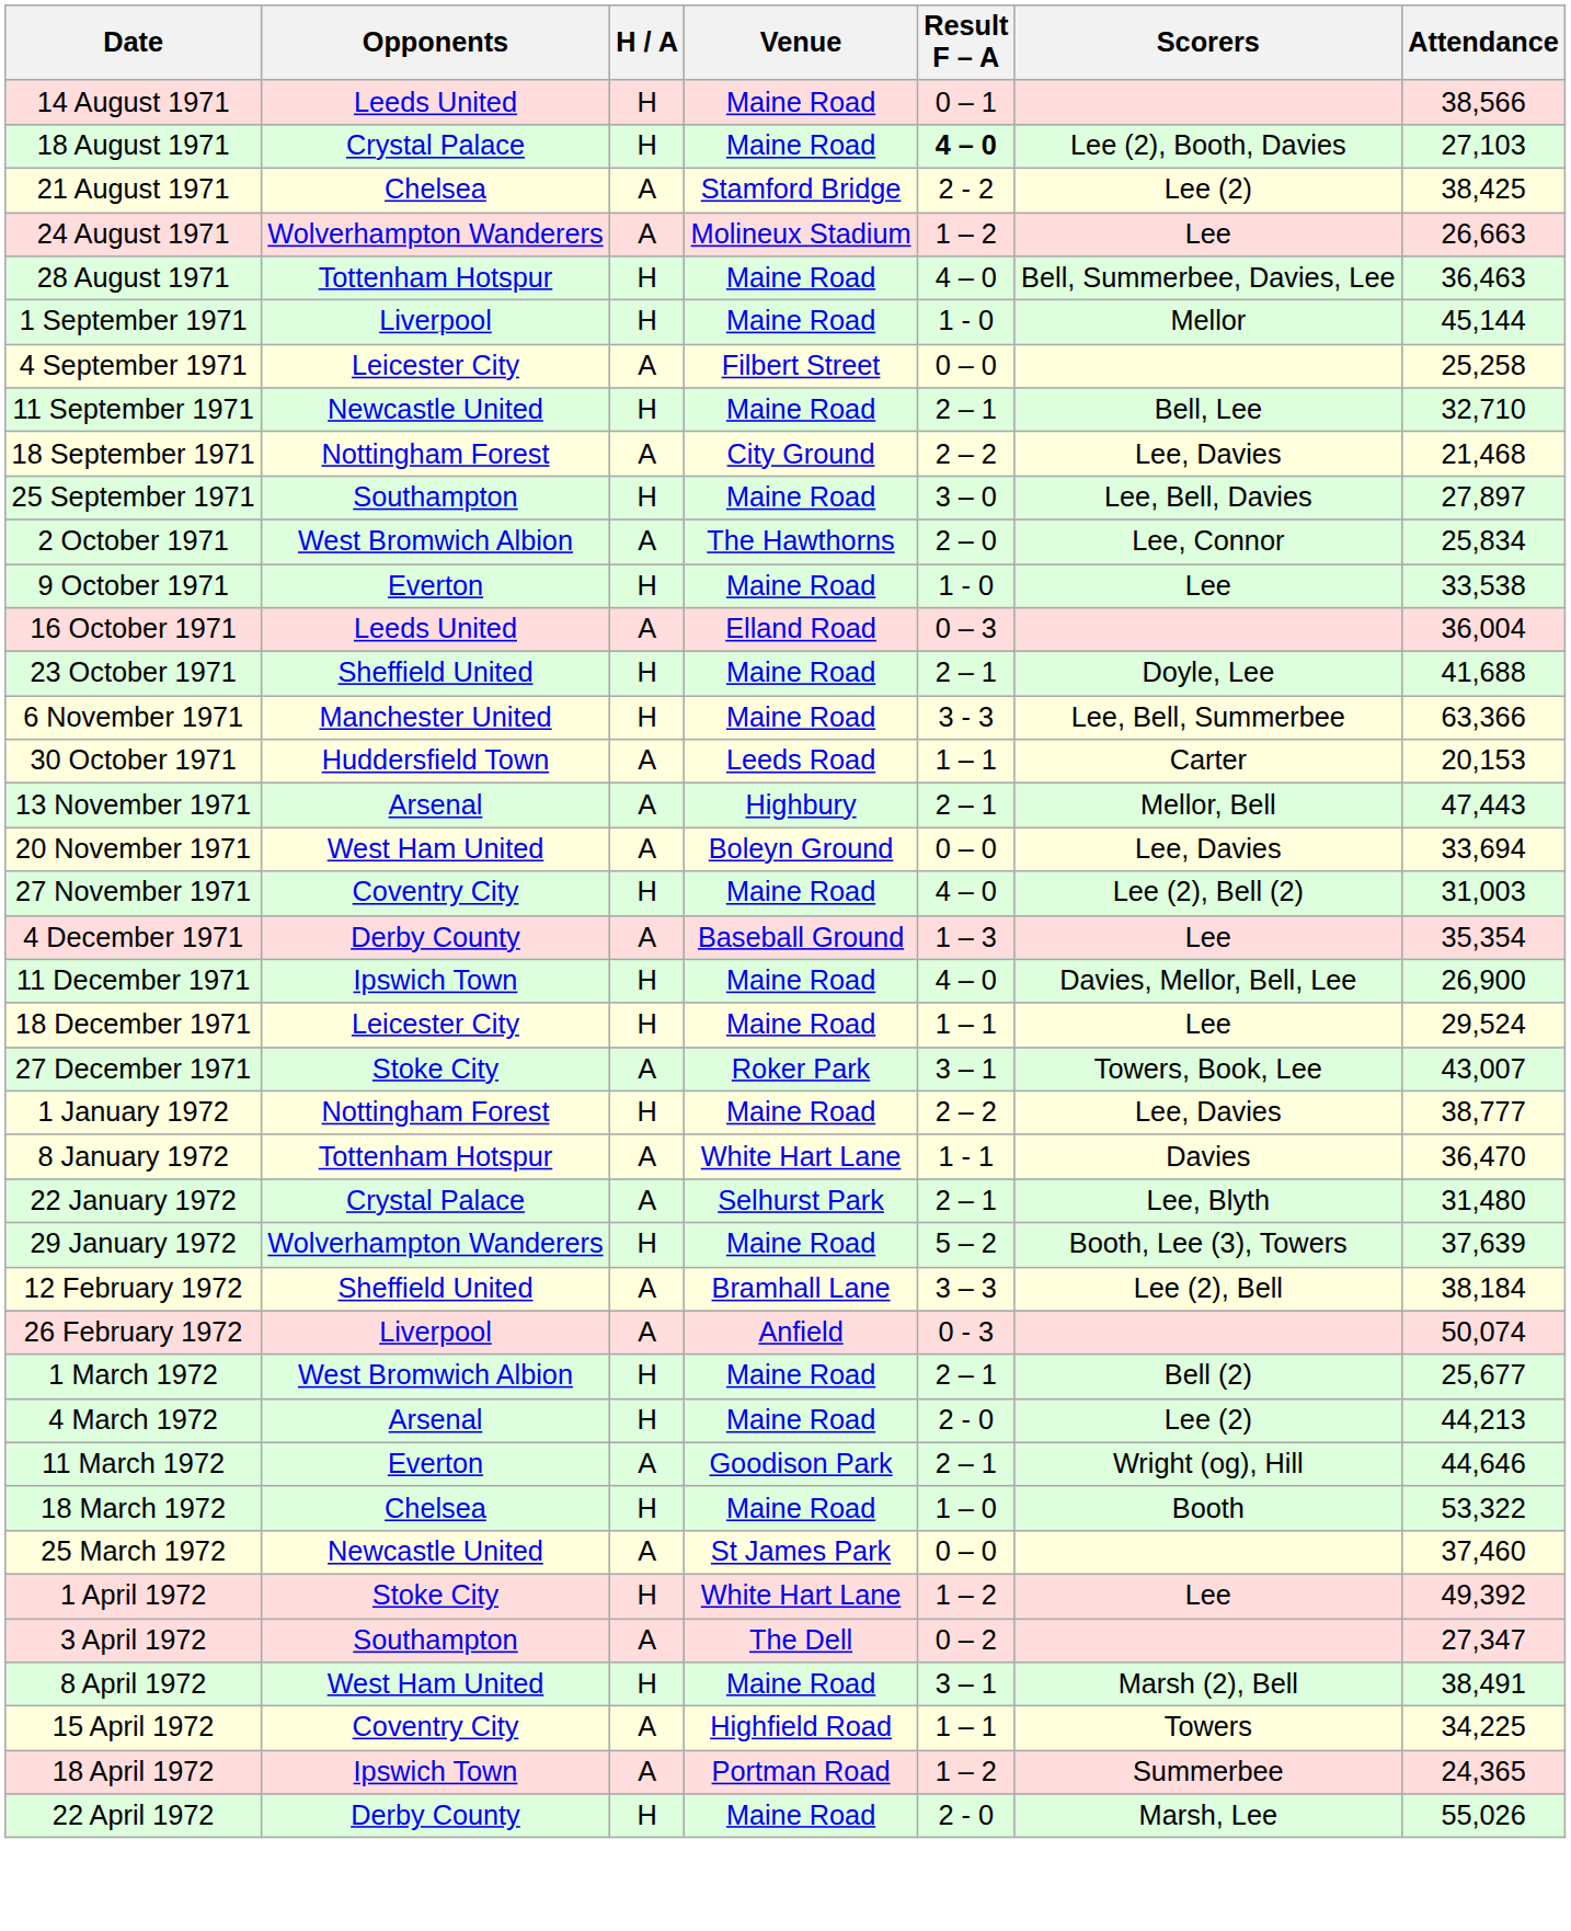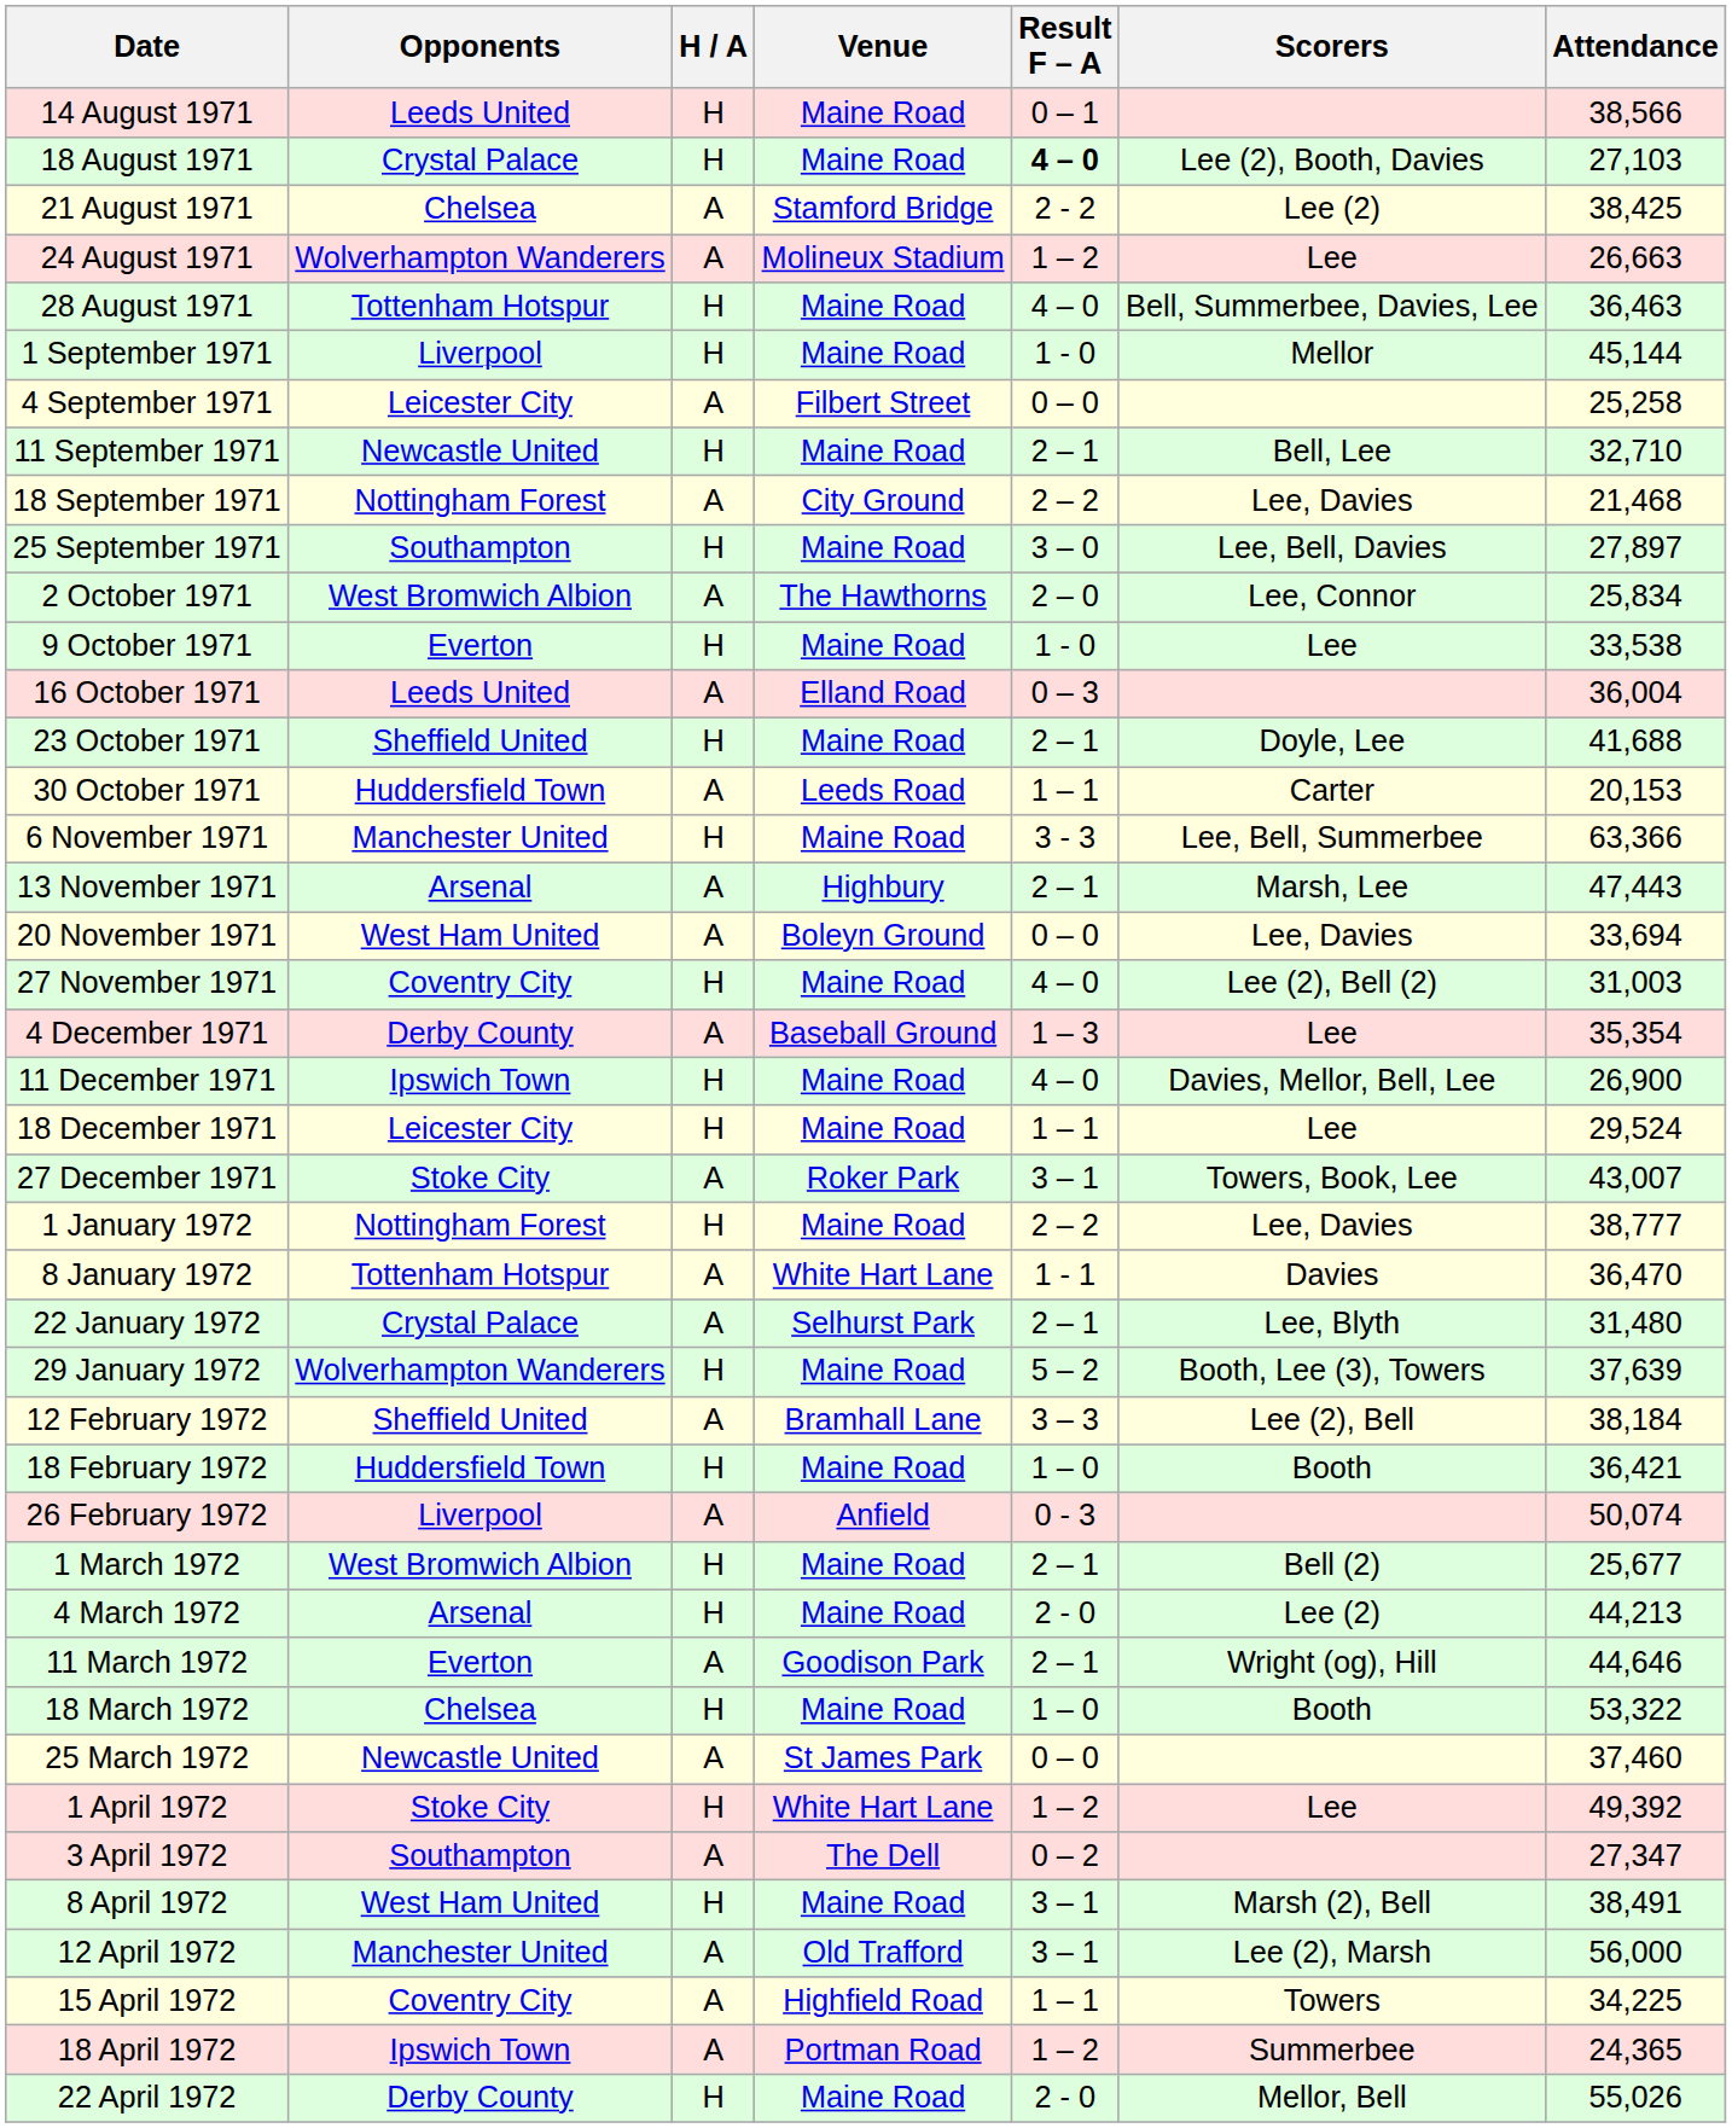 <table class="wikitable" style="text-align:center">
 <tr>
 <th>Date</th>
 <th>Opponents</th>
 <th>H / A</th>
 <th>Venue</th>
 <th>Result<br>F – A</th>
 <th>Scorers</th>
 <th>Attendance</th>
 </tr>
 <tr bgcolor="#ffdddd">
 <td>14 August 1971</td>
 <td><a href='#'>Leeds United</a></td>
 <td>H</td>
 <td><a href='#'>Maine Road</a></td>
 <td>0 – 1</td>
 <td></td>
 <td>38,566</td>
 </tr>
 <tr bgcolor="#ddffdd">
 <td>18 August 1971</td>
 <td><a href='#'>Crystal Palace</a></td>
 <td>H</td>
 <td><a href='#'>Maine Road</a></td>
 <td><strong>4 – 0</strong></td>
 <td>Lee (2), Booth, Davies</td>
 <td>27,103</td>
 </tr>
 <tr bgcolor="#ffffdd">
 <td>21 August 1971</td>
 <td><a href='#'>Chelsea</a></td>
 <td>A</td>
 <td><a href='#'>Stamford Bridge</a></td>
 <td>2 - 2</td>
 <td>Lee (2)</td>
 <td>38,425</td>
 </tr>
 <tr bgcolor="#ffdddd">
 <td>24 August 1971</td>
 <td><a href='#'>Wolverhampton Wanderers</a></td>
 <td>A</td>
 <td><a href='#'>Molineux Stadium</a></td>
 <td>1 – 2</td>
 <td>Lee</td>
 <td>26,663</td>
 </tr>
 <tr bgcolor="#ddffdd">
 <td>28 August 1971</td>
 <td><a href='#'>Tottenham Hotspur</a></td>
 <td>H</td>
 <td><a href='#'>Maine Road</a></td>
 <td>4 – 0</td>
 <td>Bell, Summerbee, Davies, Lee</td>
 <td>36,463</td>
 </tr>
 <tr bgcolor="#ddffdd">
 <td>1 September 1971</td>
 <td><a href='#'>Liverpool</a></td>
 <td>H</td>
 <td><a href='#'>Maine Road</a></td>
 <td>1 - 0</td>
 <td>Mellor</td>
 <td>45,144</td>
 </tr>
 <tr bgcolor="#ffffdd">
 <td>4 September 1971</td>
 <td><a href='#'>Leicester City</a></td>
 <td>A</td>
 <td><a href='#'>Filbert Street</a></td>
 <td>0 – 0</td>
 <td></td>
 <td>25,258</td>
 </tr>
 <tr bgcolor="#ddffdd">
 <td>11 September 1971</td>
 <td><a href='#'>Newcastle United</a></td>
 <td>H</td>
 <td><a href='#'>Maine Road</a></td>
 <td>2 – 1</td>
 <td>Bell, Lee</td>
 <td>32,710</td>
 </tr>
 <tr bgcolor="#ffffdd">
 <td>18 September 1971</td>
 <td><a href='#'>Nottingham Forest</a></td>
 <td>A</td>
 <td><a href='#'>City Ground</a></td>
 <td>2 – 2</td>
 <td>Lee, Davies</td>
 <td>21,468</td>
 </tr>
 <tr bgcolor="#ddffdd">
 <td>25 September 1971</td>
 <td><a href='#'>Southampton</a></td>
 <td>H</td>
 <td><a href='#'>Maine Road</a></td>
 <td>3 – 0</td>
 <td>Lee, Bell, Davies</td>
 <td>27,897</td>
 </tr>
 <tr bgcolor="#ddffdd">
 <td>2 October 1971</td>
 <td><a href='#'>West Bromwich Albion</a></td>
 <td>A</td>
 <td><a href='#'>The Hawthorns</a></td>
 <td>2 – 0</td>
 <td>Lee, Connor</td>
 <td>25,834</td>
 </tr>
 <tr bgcolor="#ddffdd">
 <td>9 October 1971</td>
 <td><a href='#'>Everton</a></td>
 <td>H</td>
 <td><a href='#'>Maine Road</a></td>
 <td>1 - 0</td>
 <td>Lee</td>
 <td>33,538</td>
 </tr>
 <tr bgcolor="#ffdddd">
 <td>16 October 1971</td>
 <td><a href='#'>Leeds United</a></td>
 <td>A</td>
 <td><a href='#'>Elland Road</a></td>
 <td>0 – 3</td>
 <td></td>
 <td>36,004</td>
 </tr>
 <tr bgcolor="#ddffdd">
 <td>23 October 1971</td>
 <td><a href='#'>Sheffield United</a></td>
 <td>H</td>
 <td><a href='#'>Maine Road</a></td>
 <td>2 – 1</td>
 <td>Doyle, Lee</td>
 <td>41,688</td>
 </tr>
 <tr bgcolor="#ffffdd">
+<td>30 October 1971</td>
+<td><a href='#'>Huddersfield Town</a></td>
+<td>A</td>
+<td><a href='#'>Leeds Road</a></td>
+<td>1 – 1</td>
+<td>Carter</td>
+<td>20,153</td>
+</tr>
+<tr bgcolor="#ffffdd">
 <td>6 November 1971</td>
 <td><a href='#'>Manchester United</a></td>
 <td>H</td>
 <td><a href='#'>Maine Road</a></td>
 <td>3 - 3</td>
 <td>Lee, Bell, Summerbee</td>
 <td>63,366</td>
 </tr>
-<tr bgcolor="#ffffdd">
-<td>30 October 1971</td>
-<td><a href='#'>Huddersfield Town</a></td>
-<td>A</td>
-<td><a href='#'>Leeds Road</a></td>
-<td>1 – 1</td>
-<td>Carter</td>
-<td>20,153</td>
-</tr>
 <tr bgcolor="#ddffdd">
 <td>13 November 1971</td>
 <td><a href='#'>Arsenal</a></td>
 <td>A</td>
 <td><a href='#'>Highbury</a></td>
 <td>2 – 1</td>
-<td>Mellor, Bell</td>
+<td>Marsh, Lee</td>
 <td>47,443</td>
 </tr>
 <tr bgcolor="#ffffdd">
 <td>20 November 1971</td>
 <td><a href='#'>West Ham United</a></td>
 <td>A</td>
 <td><a href='#'>Boleyn Ground</a></td>
 <td>0 – 0</td>
 <td>Lee, Davies</td>
 <td>33,694</td>
 </tr>
 <tr bgcolor="#ddffdd">
 <td>27 November 1971</td>
 <td><a href='#'>Coventry City</a></td>
 <td>H</td>
 <td><a href='#'>Maine Road</a></td>
 <td>4 – 0</td>
 <td>Lee (2), Bell (2)</td>
 <td>31,003</td>
 </tr>
 <tr bgcolor="#ffdddd">
 <td>4 December 1971</td>
 <td><a href='#'>Derby County</a></td>
 <td>A</td>
 <td><a href='#'>Baseball Ground</a></td>
 <td>1 – 3</td>
 <td>Lee</td>
 <td>35,354</td>
 </tr>
 <tr bgcolor="#ddffdd">
 <td>11 December 1971</td>
 <td><a href='#'>Ipswich Town</a></td>
 <td>H</td>
 <td><a href='#'>Maine Road</a></td>
 <td>4 – 0</td>
 <td>Davies, Mellor, Bell, Lee</td>
 <td>26,900</td>
 </tr>
 <tr bgcolor="#ffffdd">
 <td>18 December 1971</td>
 <td><a href='#'>Leicester City</a></td>
 <td>H</td>
 <td><a href='#'>Maine Road</a></td>
 <td>1 – 1</td>
 <td>Lee</td>
 <td>29,524</td>
 </tr>
 <tr bgcolor="#ddffdd">
 <td>27 December 1971</td>
 <td><a href='#'>Stoke City</a></td>
 <td>A</td>
 <td><a href='#'>Roker Park</a></td>
 <td>3 – 1</td>
 <td>Towers, Book, Lee</td>
 <td>43,007</td>
 </tr>
 <tr bgcolor="#ffffdd">
 <td>1 January 1972</td>
 <td><a href='#'>Nottingham Forest</a></td>
 <td>H</td>
 <td><a href='#'>Maine Road</a></td>
 <td>2 – 2</td>
 <td>Lee, Davies</td>
 <td>38,777</td>
 </tr>
 <tr bgcolor="#ffffdd">
 <td>8 January 1972</td>
 <td><a href='#'>Tottenham Hotspur</a></td>
 <td>A</td>
 <td><a href='#'>White Hart Lane</a></td>
 <td>1 - 1</td>
 <td>Davies</td>
 <td>36,470</td>
 </tr>
 <tr bgcolor="#ddffdd">
 <td>22 January 1972</td>
 <td><a href='#'>Crystal Palace</a></td>
 <td>A</td>
 <td><a href='#'>Selhurst Park</a></td>
 <td>2 – 1</td>
 <td>Lee, Blyth</td>
 <td>31,480</td>
 </tr>
 <tr bgcolor="#ddffdd">
 <td>29 January 1972</td>
 <td><a href='#'>Wolverhampton Wanderers</a></td>
 <td>H</td>
 <td><a href='#'>Maine Road</a></td>
 <td>5 – 2</td>
 <td>Booth, Lee (3), Towers</td>
 <td>37,639</td>
 </tr>
 <tr bgcolor="#ffffdd">
 <td>12 February 1972</td>
 <td><a href='#'>Sheffield United</a></td>
 <td>A</td>
 <td><a href='#'>Bramhall Lane</a></td>
 <td>3 – 3</td>
 <td>Lee (2), Bell</td>
 <td>38,184</td>
 </tr>
+<tr bgcolor="#ddffdd">
+<td>18 February 1972</td>
+<td><a href='#'>Huddersfield Town</a></td>
+<td>H</td>
+<td><a href='#'>Maine Road</a></td>
+<td>1 – 0</td>
+<td>Booth</td>
+<td>36,421</td>
+</tr>
 <tr bgcolor="#ffdddd">
 <td>26 February 1972</td>
 <td><a href='#'>Liverpool</a></td>
 <td>A</td>
 <td><a href='#'>Anfield</a></td>
 <td>0 - 3</td>
 <td></td>
 <td>50,074</td>
 </tr>
 <tr bgcolor="#ddffdd">
 <td>1 March 1972</td>
 <td><a href='#'>West Bromwich Albion</a></td>
 <td>H</td>
 <td><a href='#'>Maine Road</a></td>
 <td>2 – 1</td>
 <td>Bell (2)</td>
 <td>25,677</td>
 </tr>
 <tr bgcolor="#ddffdd">
 <td>4 March 1972</td>
 <td><a href='#'>Arsenal</a></td>
 <td>H</td>
 <td><a href='#'>Maine Road</a></td>
 <td>2 - 0</td>
 <td>Lee (2)</td>
 <td>44,213</td>
 </tr>
 <tr bgcolor="#ddffdd">
 <td>11 March 1972</td>
 <td><a href='#'>Everton</a></td>
 <td>A</td>
 <td><a href='#'>Goodison Park</a></td>
 <td>2 – 1</td>
 <td>Wright (og), Hill</td>
 <td>44,646</td>
 </tr>
 <tr bgcolor="#ddffdd">
 <td>18 March 1972</td>
 <td><a href='#'>Chelsea</a></td>
 <td>H</td>
 <td><a href='#'>Maine Road</a></td>
 <td>1 – 0</td>
 <td>Booth</td>
 <td>53,322</td>
 </tr>
 <tr bgcolor="#ffffdd">
 <td>25 March 1972</td>
 <td><a href='#'>Newcastle United</a></td>
 <td>A</td>
 <td><a href='#'>St James Park</a></td>
 <td>0 – 0</td>
 <td></td>
 <td>37,460</td>
 </tr>
 <tr bgcolor="#ffdddd">
 <td>1 April 1972</td>
 <td><a href='#'>Stoke City</a></td>
 <td>H</td>
 <td><a href='#'>White Hart Lane</a></td>
 <td>1 – 2</td>
 <td>Lee</td>
 <td>49,392</td>
 </tr>
 <tr bgcolor="#ffdddd">
 <td>3 April 1972</td>
 <td><a href='#'>Southampton</a></td>
 <td>A</td>
 <td><a href='#'>The Dell</a></td>
 <td>0 – 2</td>
 <td></td>
 <td>27,347</td>
 </tr>
 <tr bgcolor="#ddffdd">
 <td>8 April 1972</td>
 <td><a href='#'>West Ham United</a></td>
 <td>H</td>
 <td><a href='#'>Maine Road</a></td>
 <td>3 – 1</td>
 <td>Marsh (2), Bell</td>
 <td>38,491</td>
 </tr>
+<tr bgcolor="#ddffdd">
+<td>12 April 1972</td>
+<td><a href='#'>Manchester United</a></td>
+<td>A</td>
+<td><a href='#'>Old Trafford</a></td>
+<td>3 – 1</td>
+<td>Lee (2), Marsh</td>
+<td>56,000</td>
+</tr>
 <tr bgcolor="#ffffdd">
 <td>15 April 1972</td>
 <td><a href='#'>Coventry City</a></td>
 <td>A</td>
 <td><a href='#'>Highfield Road</a></td>
 <td>1 – 1</td>
 <td>Towers</td>
 <td>34,225</td>
 </tr>
 <tr bgcolor="#ffdddd">
 <td>18 April 1972</td>
 <td><a href='#'>Ipswich Town</a></td>
 <td>A</td>
 <td><a href='#'>Portman Road</a></td>
 <td>1 – 2</td>
 <td>Summerbee</td>
 <td>24,365</td>
 </tr>
 <tr bgcolor="#ddffdd">
 <td>22 April 1972</td>
 <td><a href='#'>Derby County</a></td>
 <td>H</td>
 <td><a href='#'>Maine Road</a></td>
 <td>2 - 0</td>
-<td>Marsh, Lee</td>
+<td>Mellor, Bell</td>
 <td>55,026</td>
 </tr>
 </table>
